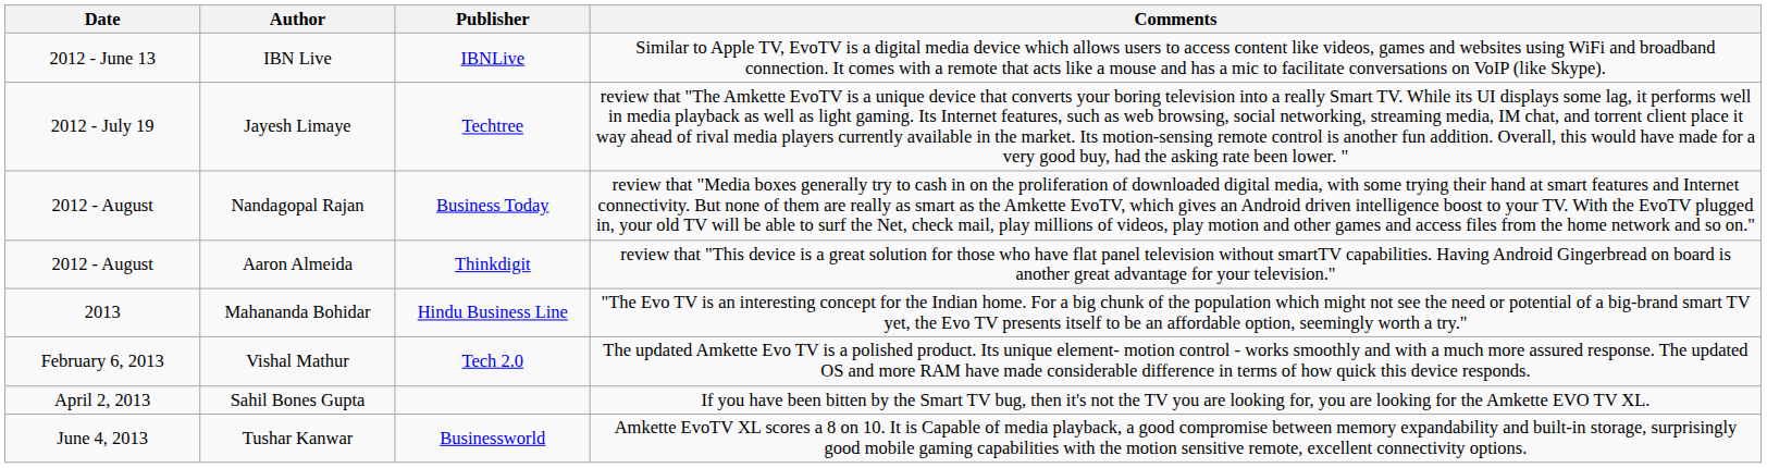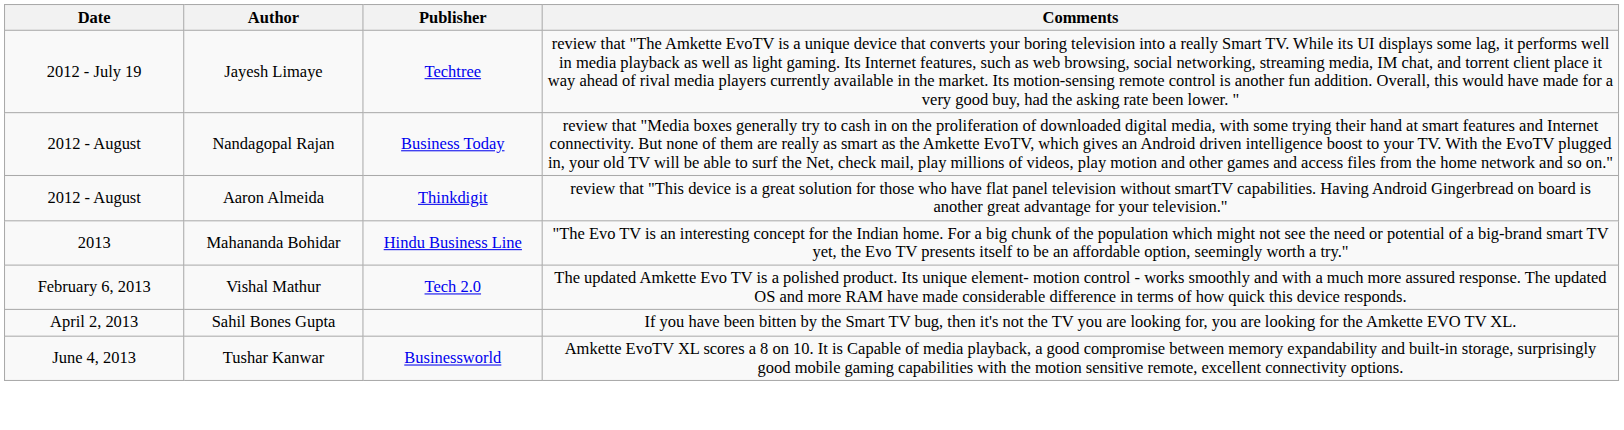 <table class="wikitable sortable"  style="text-align: center;">
 <tr>
 <th width="10%">Date</th>
 <th width="10%">Author</th>
 <th width="10%">Publisher</th>
 <th width="60%">Comments</th>
-</tr>
-<tr>
-<td>2012 - June 13</td>
-<td>IBN Live</td>
-<td><a href='#'>IBNLive</a></td>
-<td>Similar to Apple TV, EvoTV is a digital media device which allows users to access content like videos, games and websites using WiFi and broadband connection. It comes with a remote that acts like a mouse and has a mic to facilitate conversations on VoIP (like Skype).</td>
 </tr>
 <tr>
 <td>2012 - July 19</td>
 <td>Jayesh Limaye</td>
 <td><a href='#'>Techtree</a></td>
 <td>review that "The Amkette EvoTV is a unique device that converts your boring television into a really Smart TV. While its UI displays some lag, it performs well in media playback as well as light gaming. Its Internet features, such as web browsing, social networking, streaming media, IM chat, and torrent client place it way ahead of  rival media players currently available in the market. Its motion-sensing remote control is another fun addition. Overall, this would have made for a very good buy, had the asking rate been lower. " </td>
 </tr>
 <tr>
 <td>2012 - August</td>
 <td>Nandagopal Rajan</td>
 <td><a href='#'>Business Today</a></td>
 <td>review that "Media boxes generally try to cash in on the proliferation of downloaded digital media, with some trying their hand at smart features and Internet connectivity. But none of them are really as smart as the Amkette EvoTV, which gives an Android driven intelligence boost to your TV. With the EvoTV plugged in, your old TV will be able to surf the Net, check mail, play millions of videos, play motion and other games and access files from the home network and so on."</td>
 </tr>
 <tr>
 <td>2012 - August</td>
 <td>Aaron Almeida</td>
 <td><a href='#'>Thinkdigit</a></td>
 <td>review that "This device is a great solution for those who have flat panel television without smartTV capabilities. Having Android Gingerbread on board is another great advantage for your television."</td>
 </tr>
 <tr>
 <td>2013</td>
 <td>Mahananda Bohidar</td>
 <td><a href='#'>Hindu Business Line</a></td>
 <td>"The Evo TV is an interesting concept for the Indian home. For a big chunk of the population which might not see the need or potential of a big-brand smart TV yet, the Evo TV presents itself to be an affordable option, seemingly worth a try."</td>
 </tr>
 <tr>
 <td>February 6, 2013</td>
 <td>Vishal Mathur</td>
 <td><a href='#'>Tech 2.0</a></td>
 <td>The updated Amkette Evo TV is a polished product. Its unique element- motion control - works smoothly and with a much more assured response. The updated OS and more RAM have made considerable difference in terms of how quick this device responds.</td>
 </tr>
 <tr>
 <td>April 2, 2013</td>
 <td>Sahil Bones Gupta</td>
 <td></td>
 <td>If you have been bitten by the Smart TV bug, then it's not the TV you are looking for, you are looking for the Amkette EVO TV XL.</td>
 </tr>
 <tr>
 <td>June 4, 2013</td>
 <td>Tushar Kanwar</td>
 <td><a href='#'>Businessworld</a></td>
 <td>Amkette EvoTV XL scores a 8 on 10. It is Capable of media playback, a good compromise between memory expandability and built-in storage, surprisingly good mobile gaming capabilities with the motion sensitive remote, excellent connectivity options.</td>
 </tr>
 </table>
